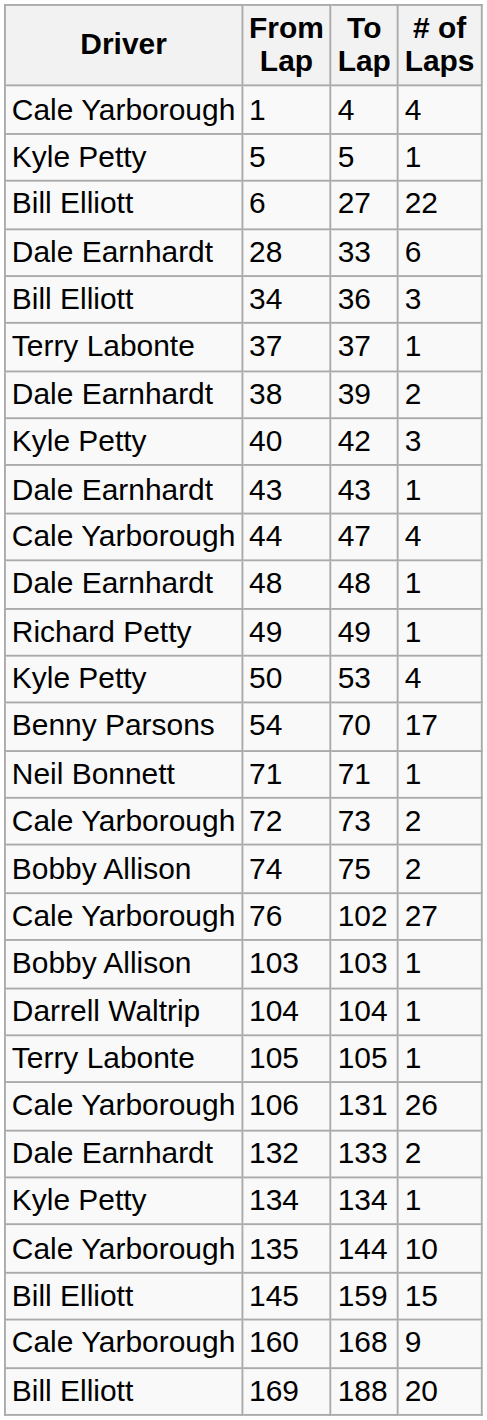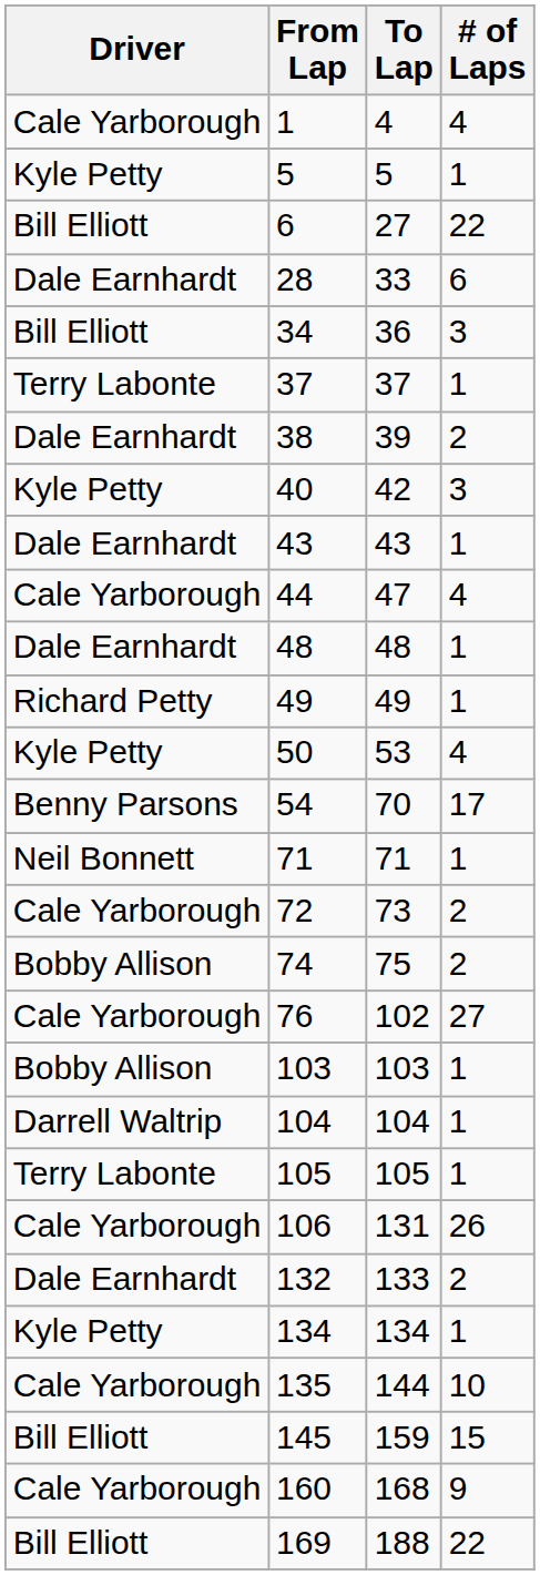 <table class="wikitable">
 <tr>
 <th>Driver</th>
 <th>From<br>Lap</th>
 <th>To<br>Lap</th>
 <th># of<br>Laps</th>
 </tr>
 <tr>
 <td>Cale Yarborough</td>
 <td>1</td>
 <td>4</td>
 <td>4</td>
 </tr>
 <tr>
 <td>Kyle Petty</td>
 <td>5</td>
 <td>5</td>
 <td>1</td>
 </tr>
 <tr>
 <td>Bill Elliott</td>
 <td>6</td>
 <td>27</td>
 <td>22</td>
 </tr>
 <tr>
 <td>Dale Earnhardt</td>
 <td>28</td>
 <td>33</td>
 <td>6</td>
 </tr>
 <tr>
 <td>Bill Elliott</td>
 <td>34</td>
 <td>36</td>
 <td>3</td>
 </tr>
 <tr>
 <td>Terry Labonte</td>
 <td>37</td>
 <td>37</td>
 <td>1</td>
 </tr>
 <tr>
 <td>Dale Earnhardt</td>
 <td>38</td>
 <td>39</td>
 <td>2</td>
 </tr>
 <tr>
 <td>Kyle Petty</td>
 <td>40</td>
 <td>42</td>
 <td>3</td>
 </tr>
 <tr>
 <td>Dale Earnhardt</td>
 <td>43</td>
 <td>43</td>
 <td>1</td>
 </tr>
 <tr>
 <td>Cale Yarborough</td>
 <td>44</td>
 <td>47</td>
 <td>4</td>
 </tr>
 <tr>
 <td>Dale Earnhardt</td>
 <td>48</td>
 <td>48</td>
 <td>1</td>
 </tr>
 <tr>
 <td>Richard Petty</td>
 <td>49</td>
 <td>49</td>
 <td>1</td>
 </tr>
 <tr>
 <td>Kyle Petty</td>
 <td>50</td>
 <td>53</td>
 <td>4</td>
 </tr>
 <tr>
 <td>Benny Parsons</td>
 <td>54</td>
 <td>70</td>
 <td>17</td>
 </tr>
 <tr>
 <td>Neil Bonnett</td>
 <td>71</td>
 <td>71</td>
 <td>1</td>
 </tr>
 <tr>
 <td>Cale Yarborough</td>
 <td>72</td>
 <td>73</td>
 <td>2</td>
 </tr>
 <tr>
 <td>Bobby Allison</td>
 <td>74</td>
 <td>75</td>
 <td>2</td>
 </tr>
 <tr>
 <td>Cale Yarborough</td>
 <td>76</td>
 <td>102</td>
 <td>27</td>
 </tr>
 <tr>
 <td>Bobby Allison</td>
 <td>103</td>
 <td>103</td>
 <td>1</td>
 </tr>
 <tr>
 <td>Darrell Waltrip</td>
 <td>104</td>
 <td>104</td>
 <td>1</td>
 </tr>
 <tr>
 <td>Terry Labonte</td>
 <td>105</td>
 <td>105</td>
 <td>1</td>
 </tr>
 <tr>
 <td>Cale Yarborough</td>
 <td>106</td>
 <td>131</td>
 <td>26</td>
 </tr>
 <tr>
 <td>Dale Earnhardt</td>
 <td>132</td>
 <td>133</td>
 <td>2</td>
 </tr>
 <tr>
 <td>Kyle Petty</td>
 <td>134</td>
 <td>134</td>
 <td>1</td>
 </tr>
 <tr>
 <td>Cale Yarborough</td>
 <td>135</td>
 <td>144</td>
 <td>10</td>
 </tr>
 <tr>
 <td>Bill Elliott</td>
 <td>145</td>
 <td>159</td>
 <td>15</td>
 </tr>
 <tr>
 <td>Cale Yarborough</td>
 <td>160</td>
 <td>168</td>
 <td>9</td>
 </tr>
 <tr>
 <td>Bill Elliott</td>
 <td>169</td>
 <td>188</td>
-<td>20</td>
+<td>22</td>
 </tr>
 </table>
